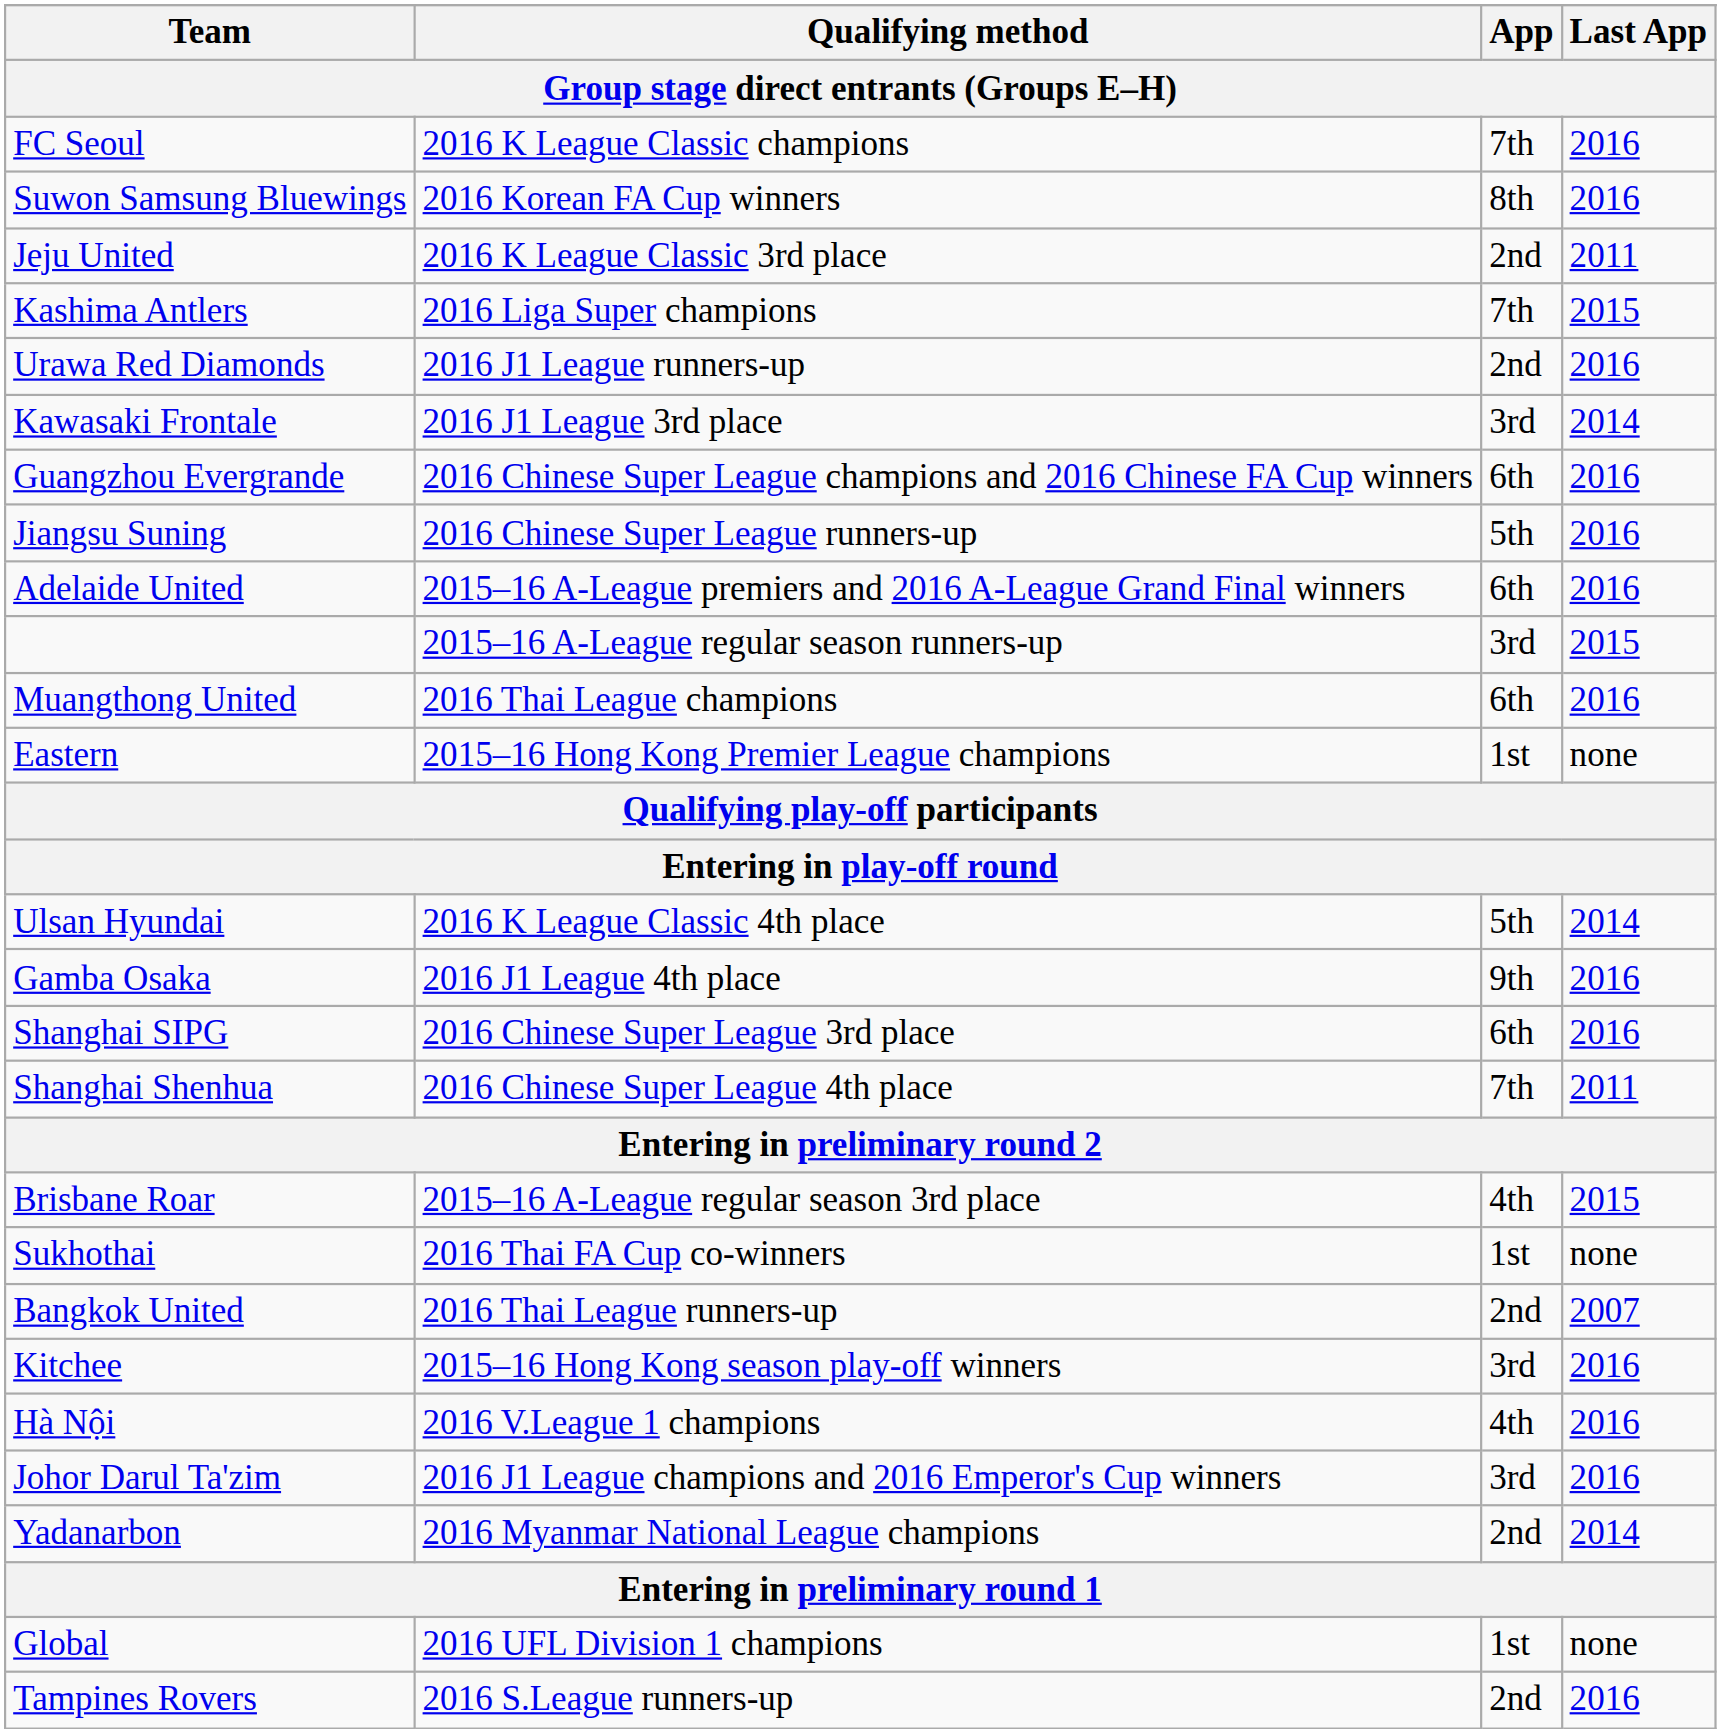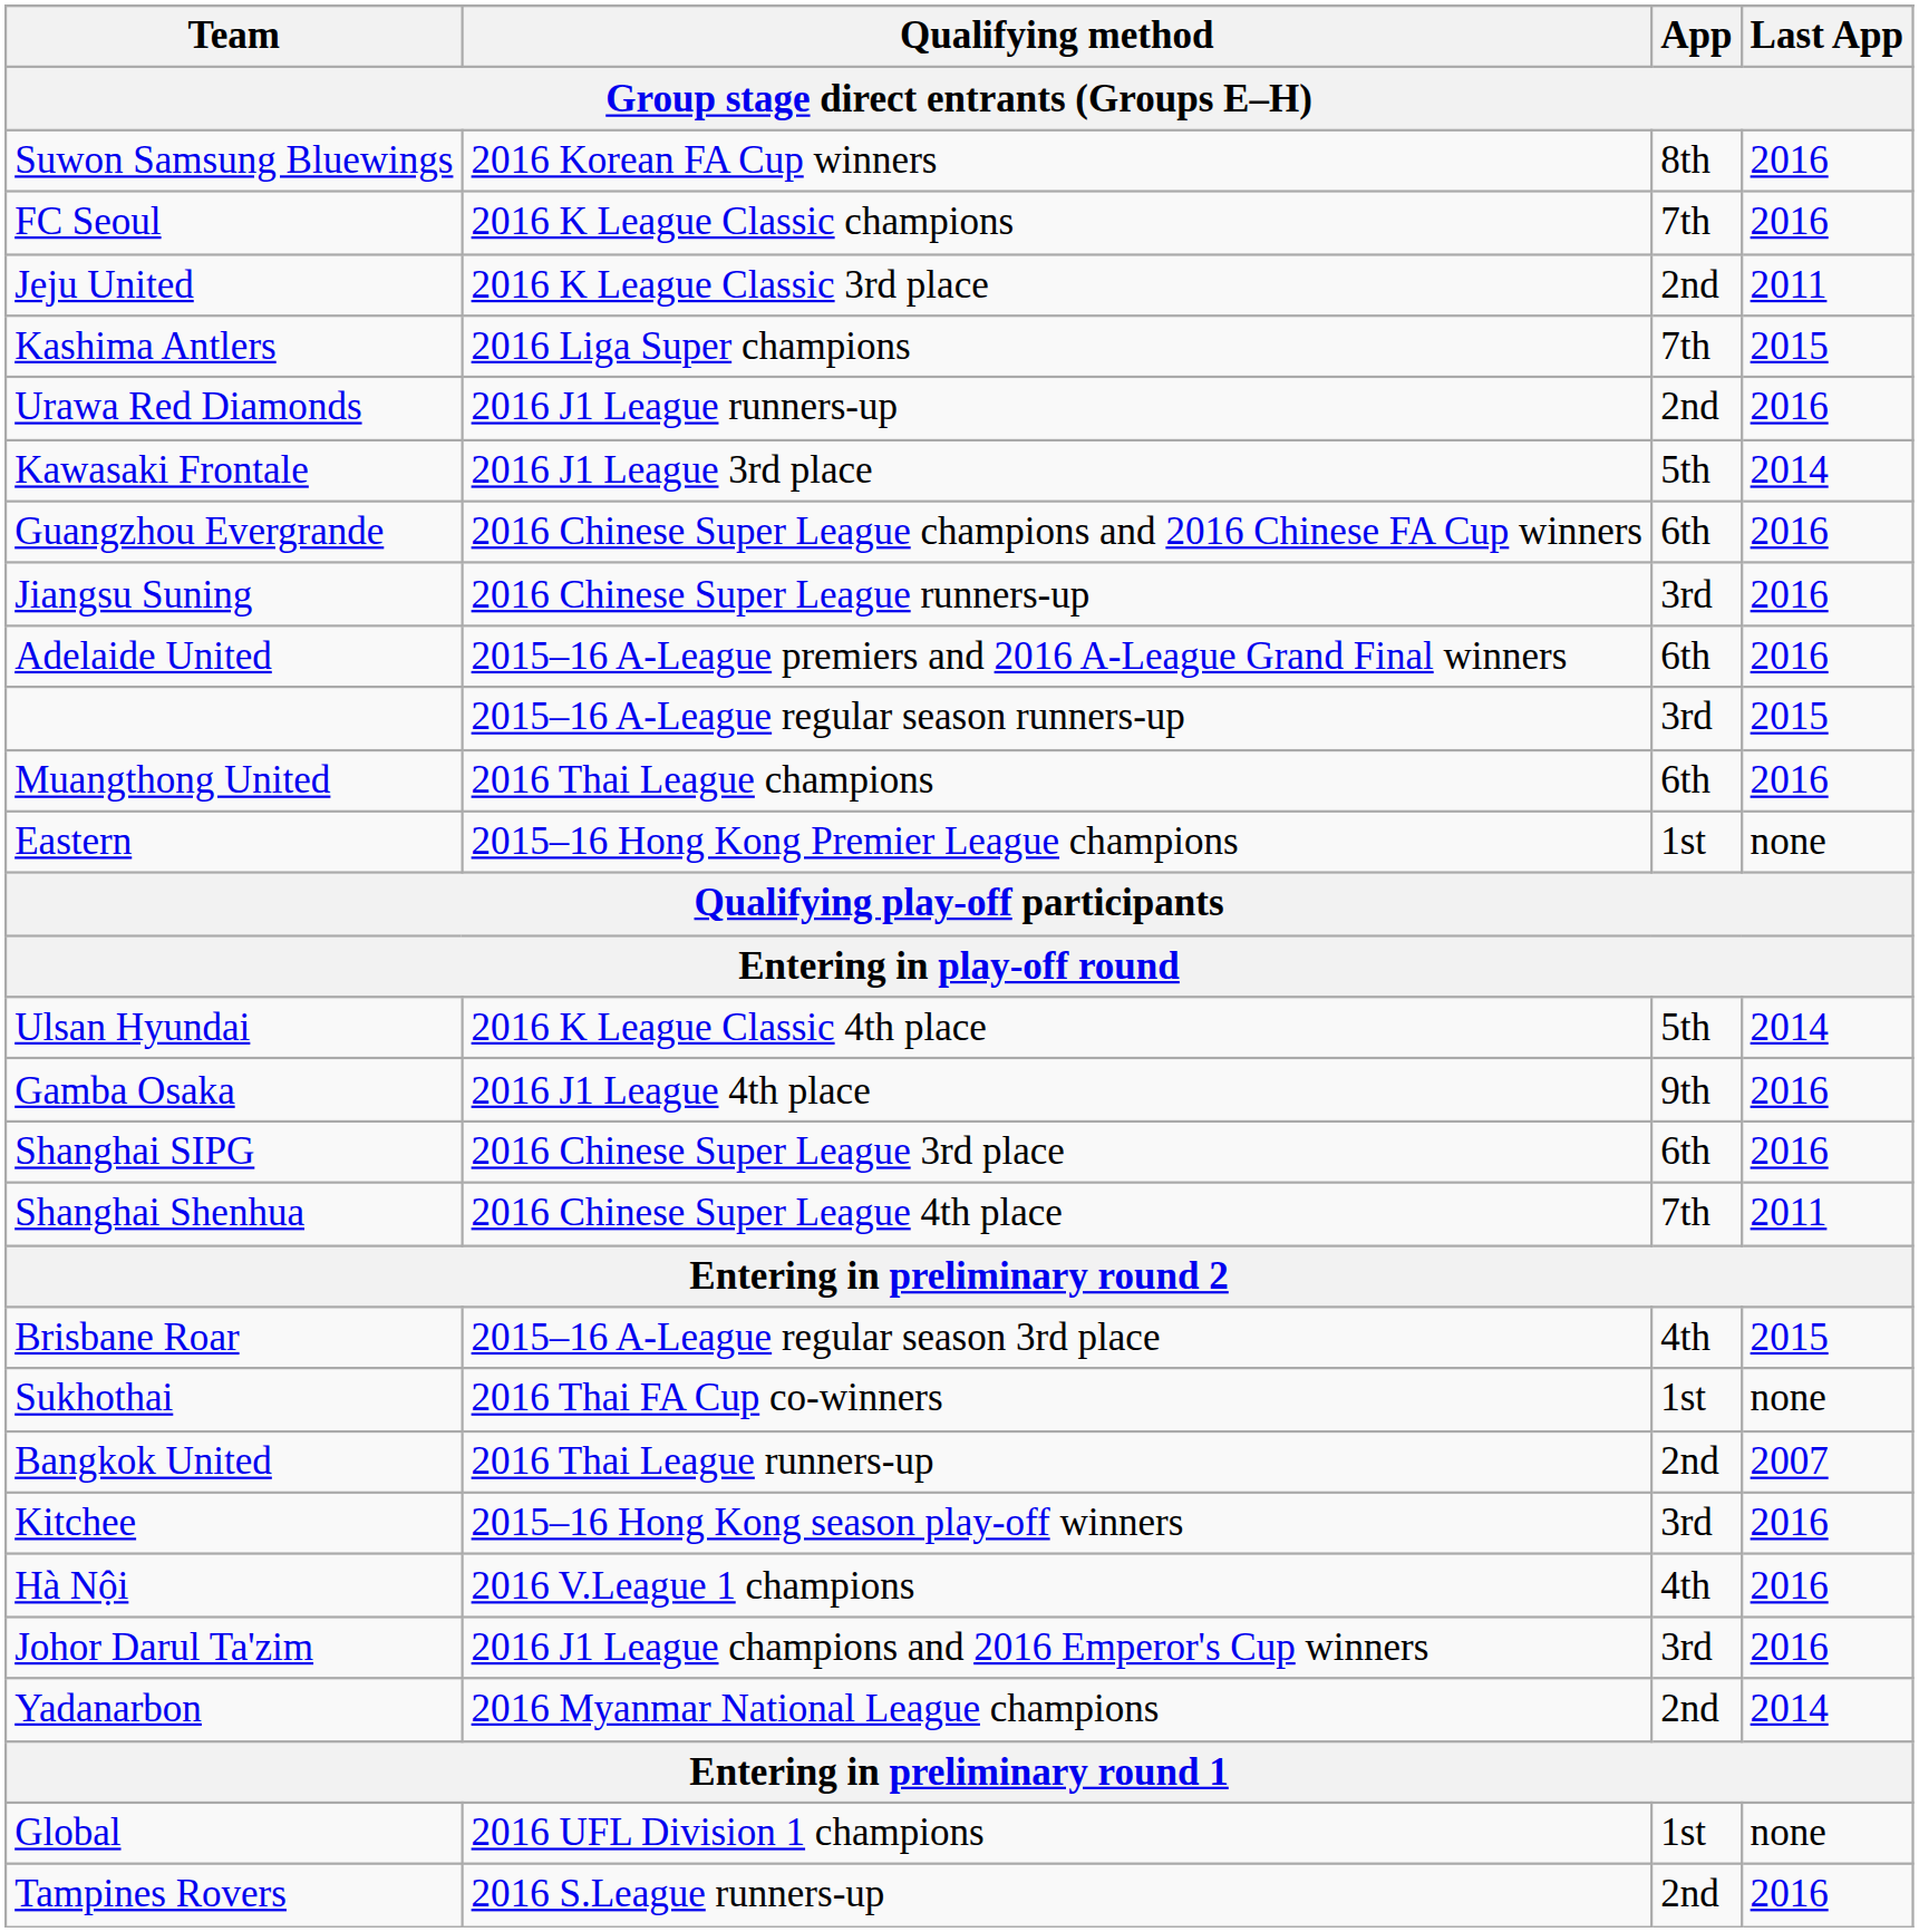 <table class="wikitable">
 <tr>
 </tr>
 <tr>
 <th>Team</th>
 <th>Qualifying method</th>
 <th>App</th>
 <th>Last App</th>
 </tr>
 <tr>
 <th colspan=4><a href='#'>Group stage</a> direct entrants (Groups E–H)</th>
 </tr>
 <tr>
+<td> <a href='#'>Suwon Samsung Bluewings</a></td>
+<td><a href='#'>2016 Korean FA Cup</a> winners</td>
+<td>8th</td>
+<td><a href='#'>2016</a></td>
+</tr>
+<tr>
 <td> <a href='#'>FC Seoul</a></td>
 <td><a href='#'>2016 K League Classic</a> champions</td>
 <td>7th</td>
-<td><a href='#'>2016</a></td>
-</tr>
-<tr>
-<td> <a href='#'>Suwon Samsung Bluewings</a></td>
-<td><a href='#'>2016 Korean FA Cup</a> winners</td>
-<td>8th</td>
 <td><a href='#'>2016</a></td>
 </tr>
 <tr>
 <td> <a href='#'>Jeju United</a></td>
 <td><a href='#'>2016 K League Classic</a> 3rd place</td>
 <td>2nd</td>
 <td><a href='#'>2011</a></td>
 </tr>
 <tr>
 <td> <a href='#'>Kashima Antlers</a></td>
 <td><a href='#'>2016 Liga Super</a> champions</td>
 <td>7th</td>
 <td><a href='#'>2015</a></td>
 </tr>
 <tr>
 <td> <a href='#'>Urawa Red Diamonds</a></td>
 <td><a href='#'>2016 J1 League</a> runners-up</td>
 <td>2nd</td>
 <td><a href='#'>2016</a></td>
 </tr>
 <tr>
 <td> <a href='#'>Kawasaki Frontale</a></td>
 <td><a href='#'>2016 J1 League</a> 3rd place</td>
-<td>3rd</td>
+<td>5th</td>
 <td><a href='#'>2014</a></td>
 </tr>
 <tr>
 <td> <a href='#'>Guangzhou Evergrande</a></td>
 <td><a href='#'>2016 Chinese Super League</a> champions and <a href='#'>2016 Chinese FA Cup</a> winners</td>
 <td>6th</td>
 <td><a href='#'>2016</a></td>
 </tr>
 <tr>
 <td> <a href='#'>Jiangsu Suning</a></td>
 <td><a href='#'>2016 Chinese Super League</a> runners-up</td>
-<td>5th</td>
+<td>3rd</td>
 <td><a href='#'>2016</a></td>
 </tr>
 <tr>
 <td> <a href='#'>Adelaide United</a></td>
 <td><a href='#'>2015–16 A-League</a> premiers and <a href='#'>2016 A-League Grand Final</a> winners</td>
 <td>6th</td>
 <td><a href='#'>2016</a></td>
 </tr>
 <tr>
 <td></td>
 <td><a href='#'>2015–16 A-League</a> regular season runners-up</td>
 <td>3rd</td>
 <td><a href='#'>2015</a></td>
 </tr>
 <tr>
 <td> <a href='#'>Muangthong United</a></td>
 <td><a href='#'>2016 Thai League</a> champions</td>
 <td>6th</td>
 <td><a href='#'>2016</a></td>
 </tr>
 <tr>
 <td> <a href='#'>Eastern</a></td>
 <td><a href='#'>2015–16 Hong Kong Premier League</a> champions</td>
 <td>1st</td>
 <td>none</td>
 </tr>
 <tr>
 <th colspan=4><a href='#'>Qualifying play-off</a> participants</th>
 </tr>
 <tr>
 <th colspan=4>Entering in <a href='#'>play-off round</a></th>
 </tr>
 <tr>
 <td> <a href='#'>Ulsan Hyundai</a></td>
 <td><a href='#'>2016 K League Classic</a> 4th place</td>
 <td>5th</td>
 <td><a href='#'>2014</a></td>
 </tr>
 <tr>
 <td> <a href='#'>Gamba Osaka</a></td>
 <td><a href='#'>2016 J1 League</a> 4th place</td>
 <td>9th</td>
 <td><a href='#'>2016</a></td>
 </tr>
 <tr>
 <td> <a href='#'>Shanghai SIPG</a></td>
 <td><a href='#'>2016 Chinese Super League</a> 3rd place</td>
 <td>6th</td>
 <td><a href='#'>2016</a></td>
 </tr>
 <tr>
 <td> <a href='#'>Shanghai Shenhua</a></td>
 <td><a href='#'>2016 Chinese Super League</a> 4th place</td>
 <td>7th</td>
 <td><a href='#'>2011</a></td>
 </tr>
 <tr>
 <th colspan=4>Entering in <a href='#'>preliminary round 2</a></th>
 </tr>
 <tr>
 <td> <a href='#'>Brisbane Roar</a></td>
 <td><a href='#'>2015–16 A-League</a> regular season 3rd place</td>
 <td>4th</td>
 <td><a href='#'>2015</a></td>
 </tr>
 <tr>
 <td> <a href='#'>Sukhothai</a></td>
 <td><a href='#'>2016 Thai FA Cup</a> co-winners</td>
 <td>1st</td>
 <td>none</td>
 </tr>
 <tr>
 <td> <a href='#'>Bangkok United</a></td>
 <td><a href='#'>2016 Thai League</a> runners-up</td>
 <td>2nd</td>
 <td><a href='#'>2007</a></td>
 </tr>
 <tr>
 <td> <a href='#'>Kitchee</a></td>
 <td><a href='#'>2015–16 Hong Kong season play-off</a> winners</td>
 <td>3rd</td>
 <td><a href='#'>2016</a></td>
 </tr>
 <tr>
 <td> <a href='#'>Hà Nội</a></td>
 <td><a href='#'>2016 V.League 1</a> champions</td>
 <td>4th</td>
 <td><a href='#'>2016</a></td>
 </tr>
 <tr>
 <td> <a href='#'>Johor Darul Ta'zim</a></td>
 <td><a href='#'>2016 J1 League</a> champions and <a href='#'>2016 Emperor's Cup</a> winners</td>
 <td>3rd</td>
 <td><a href='#'>2016</a></td>
 </tr>
 <tr>
 <td> <a href='#'>Yadanarbon</a></td>
 <td><a href='#'>2016 Myanmar National League</a> champions</td>
 <td>2nd</td>
 <td><a href='#'>2014</a></td>
 </tr>
 <tr>
 <th colspan=4>Entering in <a href='#'>preliminary round 1</a></th>
 </tr>
 <tr>
 <td> <a href='#'>Global</a></td>
 <td><a href='#'>2016 UFL Division 1</a> champions</td>
 <td>1st</td>
 <td>none</td>
 </tr>
 <tr>
 <td> <a href='#'>Tampines Rovers</a></td>
 <td><a href='#'>2016 S.League</a> runners-up</td>
 <td>2nd</td>
 <td><a href='#'>2016</a></td>
 </tr>
 </table>
